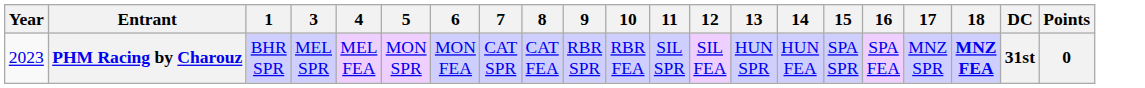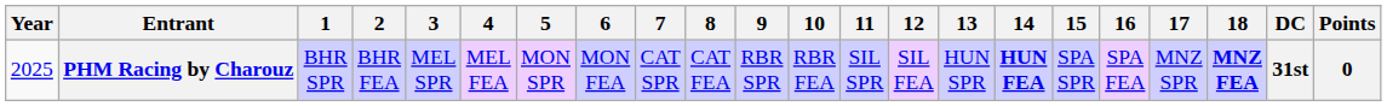 <table class="wikitable" style="text-align:center; font-size:85%">
 <tr>
 <th>Year</th>
 <th>Entrant</th>
 <th>1</th>
+<th>2</th>
 <th>3</th>
 <th>4</th>
 <th>5</th>
 <th>6</th>
 <th>7</th>
 <th>8</th>
 <th>9</th>
 <th>10</th>
 <th>11</th>
 <th>12</th>
 <th>13</th>
 <th>14</th>
 <th>15</th>
 <th>16</th>
 <th>17</th>
 <th>18</th>
 <th>DC</th>
 <th>Points</th>
 </tr>
 <tr>
-<td><a href='#'>2023</a></td>
+<td><a href='#'>2025</a></td>
 <th nowrap><a href='#'>PHM Racing</a> by <a href='#'>Charouz</a></th>
 <td style="background:#CFCFFF;"><a href='#'>BHR<br>SPR</a><br></td>
+<td style="background:#CFCFFF;"><a href='#'>BHR<br>FEA</a><br></td>
 <td style="background:#CFCFFF;"><a href='#'>MEL<br>SPR</a><br></td>
 <td style="background:#EFCFFF;"><a href='#'>MEL<br>FEA</a><br></td>
 <td style="background:#EFCFFF;"><a href='#'>MON<br>SPR</a><br></td>
 <td style="background:#CFCFFF;"><a href='#'>MON<br>FEA</a><br></td>
 <td style="background:#CFCFFF;"><a href='#'>CAT<br>SPR</a><br></td>
 <td style="background:#CFCFFF;"><a href='#'>CAT<br>FEA</a><br></td>
 <td style="background:#CFCFFF;"><a href='#'>RBR<br>SPR</a><br></td>
 <td style="background:#CFCFFF;"><a href='#'>RBR<br>FEA</a><br></td>
 <td style="background:#CFCFFF;"><a href='#'>SIL<br>SPR</a><br></td>
 <td style="background:#EFCFFF;"><a href='#'>SIL<br>FEA</a><br></td>
 <td style="background:#CFCFFF;"><a href='#'>HUN<br>SPR</a><br></td>
-<td style="background:#CFCFFF;"><a href='#'>HUN<br>FEA</a><br></td>
+<td style="background:#CFCFFF;"><strong><a href='#'>HUN<br>FEA</a><br></strong></td>
 <td style="background:#CFCFFF;"><a href='#'>SPA<br>SPR</a><br></td>
 <td style="background:#EFCFFF;"><a href='#'>SPA<br>FEA</a><br></td>
 <td style="background:#CFCFFF;"><a href='#'>MNZ<br>SPR</a><br></td>
 <td style="background:#CFCFFF;"><strong><a href='#'>MNZ<br>FEA</a><br></strong></td>
 <th>31st</th>
 <th>0</th>
 </tr>
 </table>
